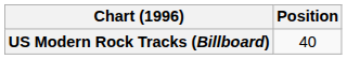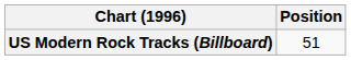 <table class="wikitable plainrowheaders" style="text-align:center">
 <tr>
 <th>Chart (1996)</th>
 <th>Position</th>
 </tr>
 <tr>
 <th scope="row">US Modern Rock Tracks (<em>Billboard</em>)</th>
-<td>40</td>
+<td>51</td>
 </tr>
 </table>
